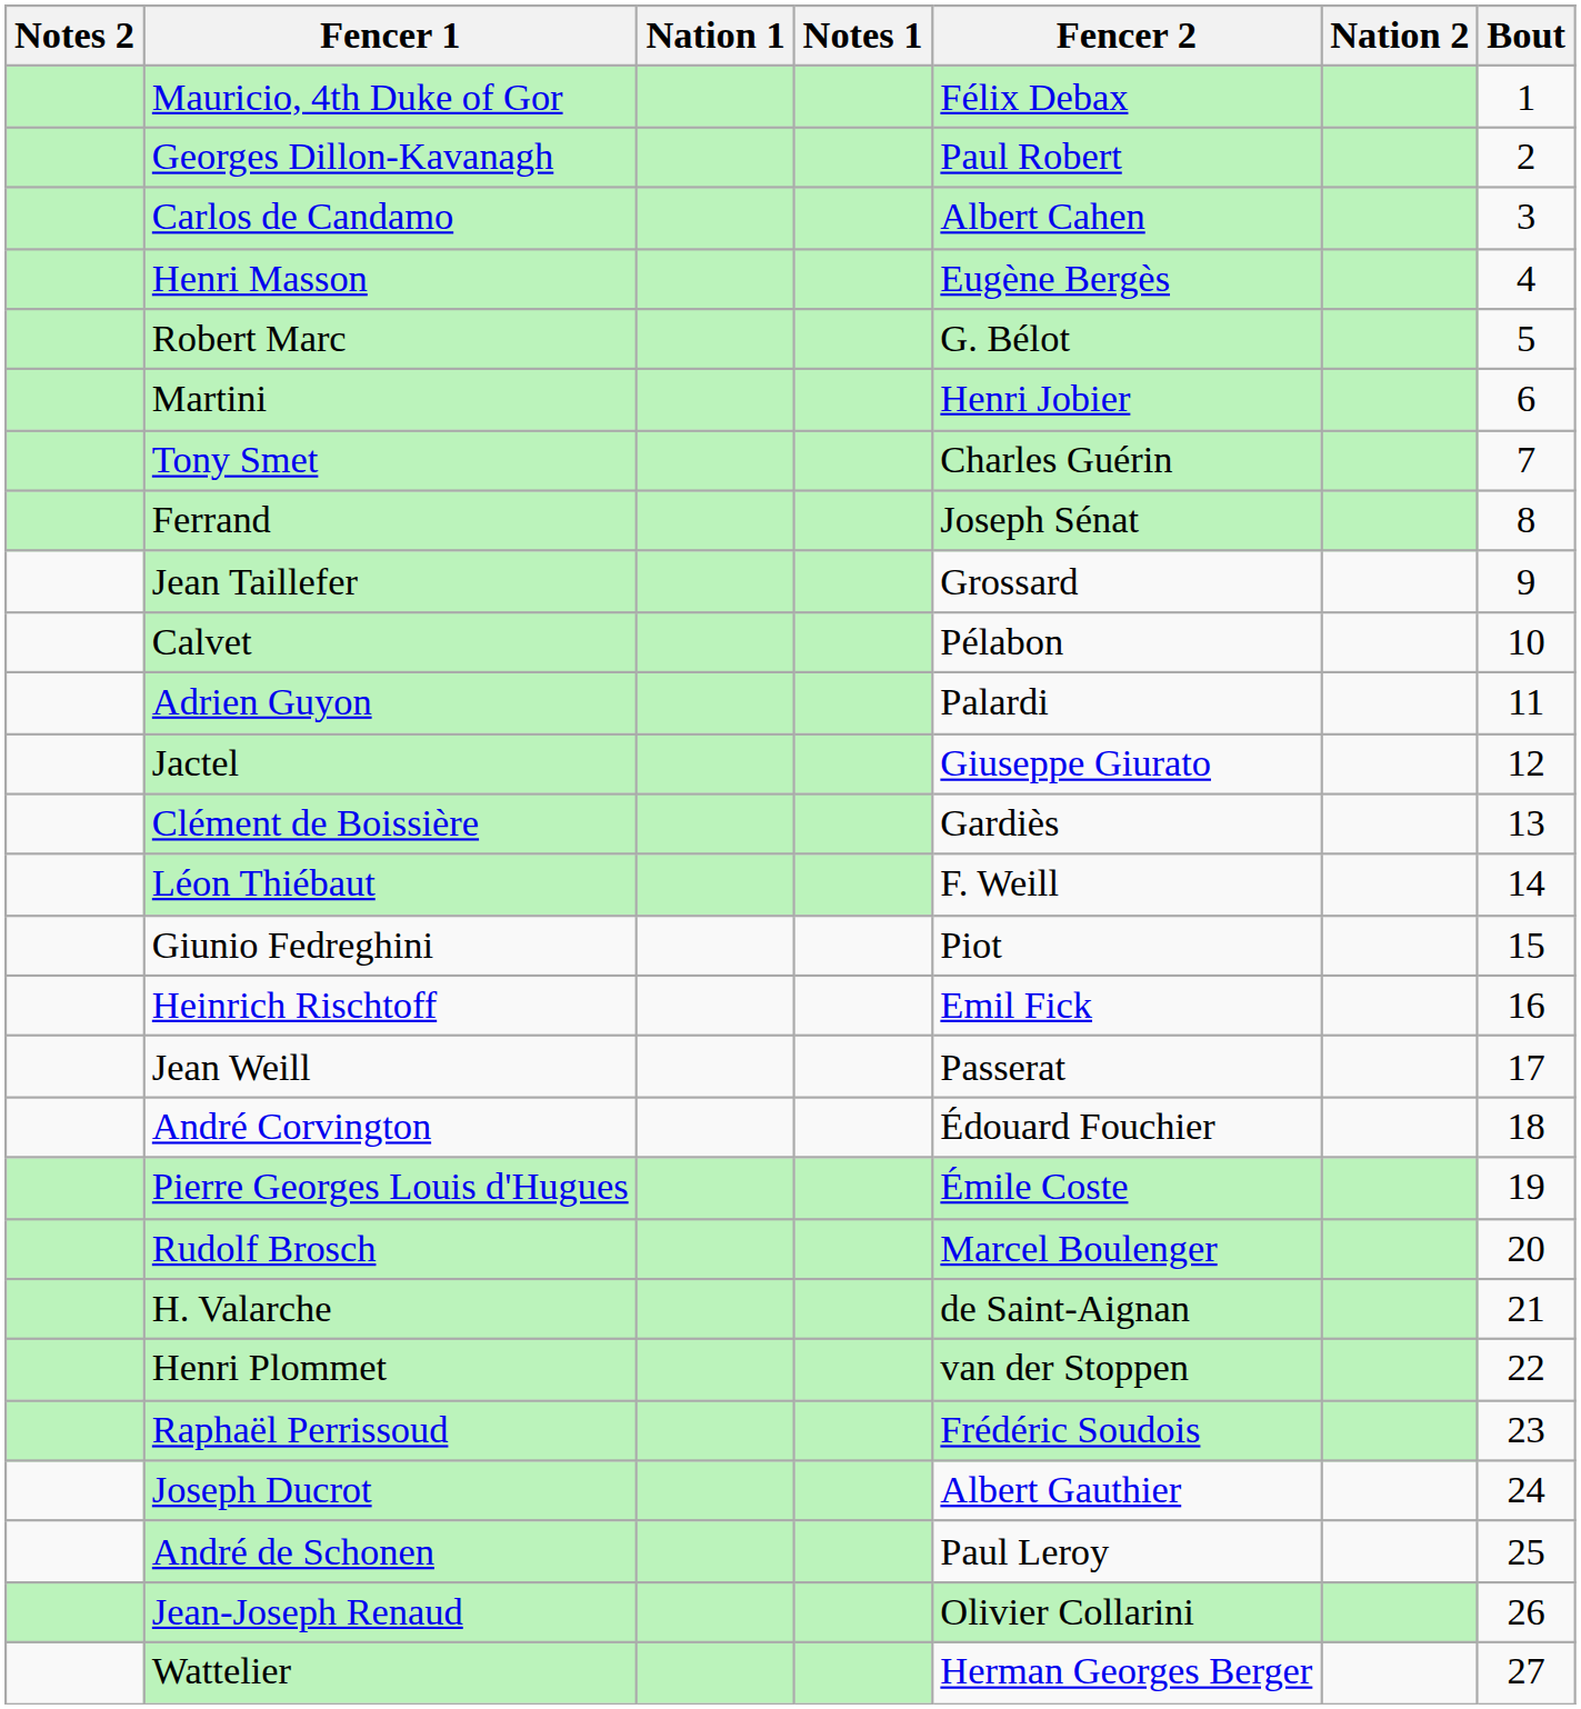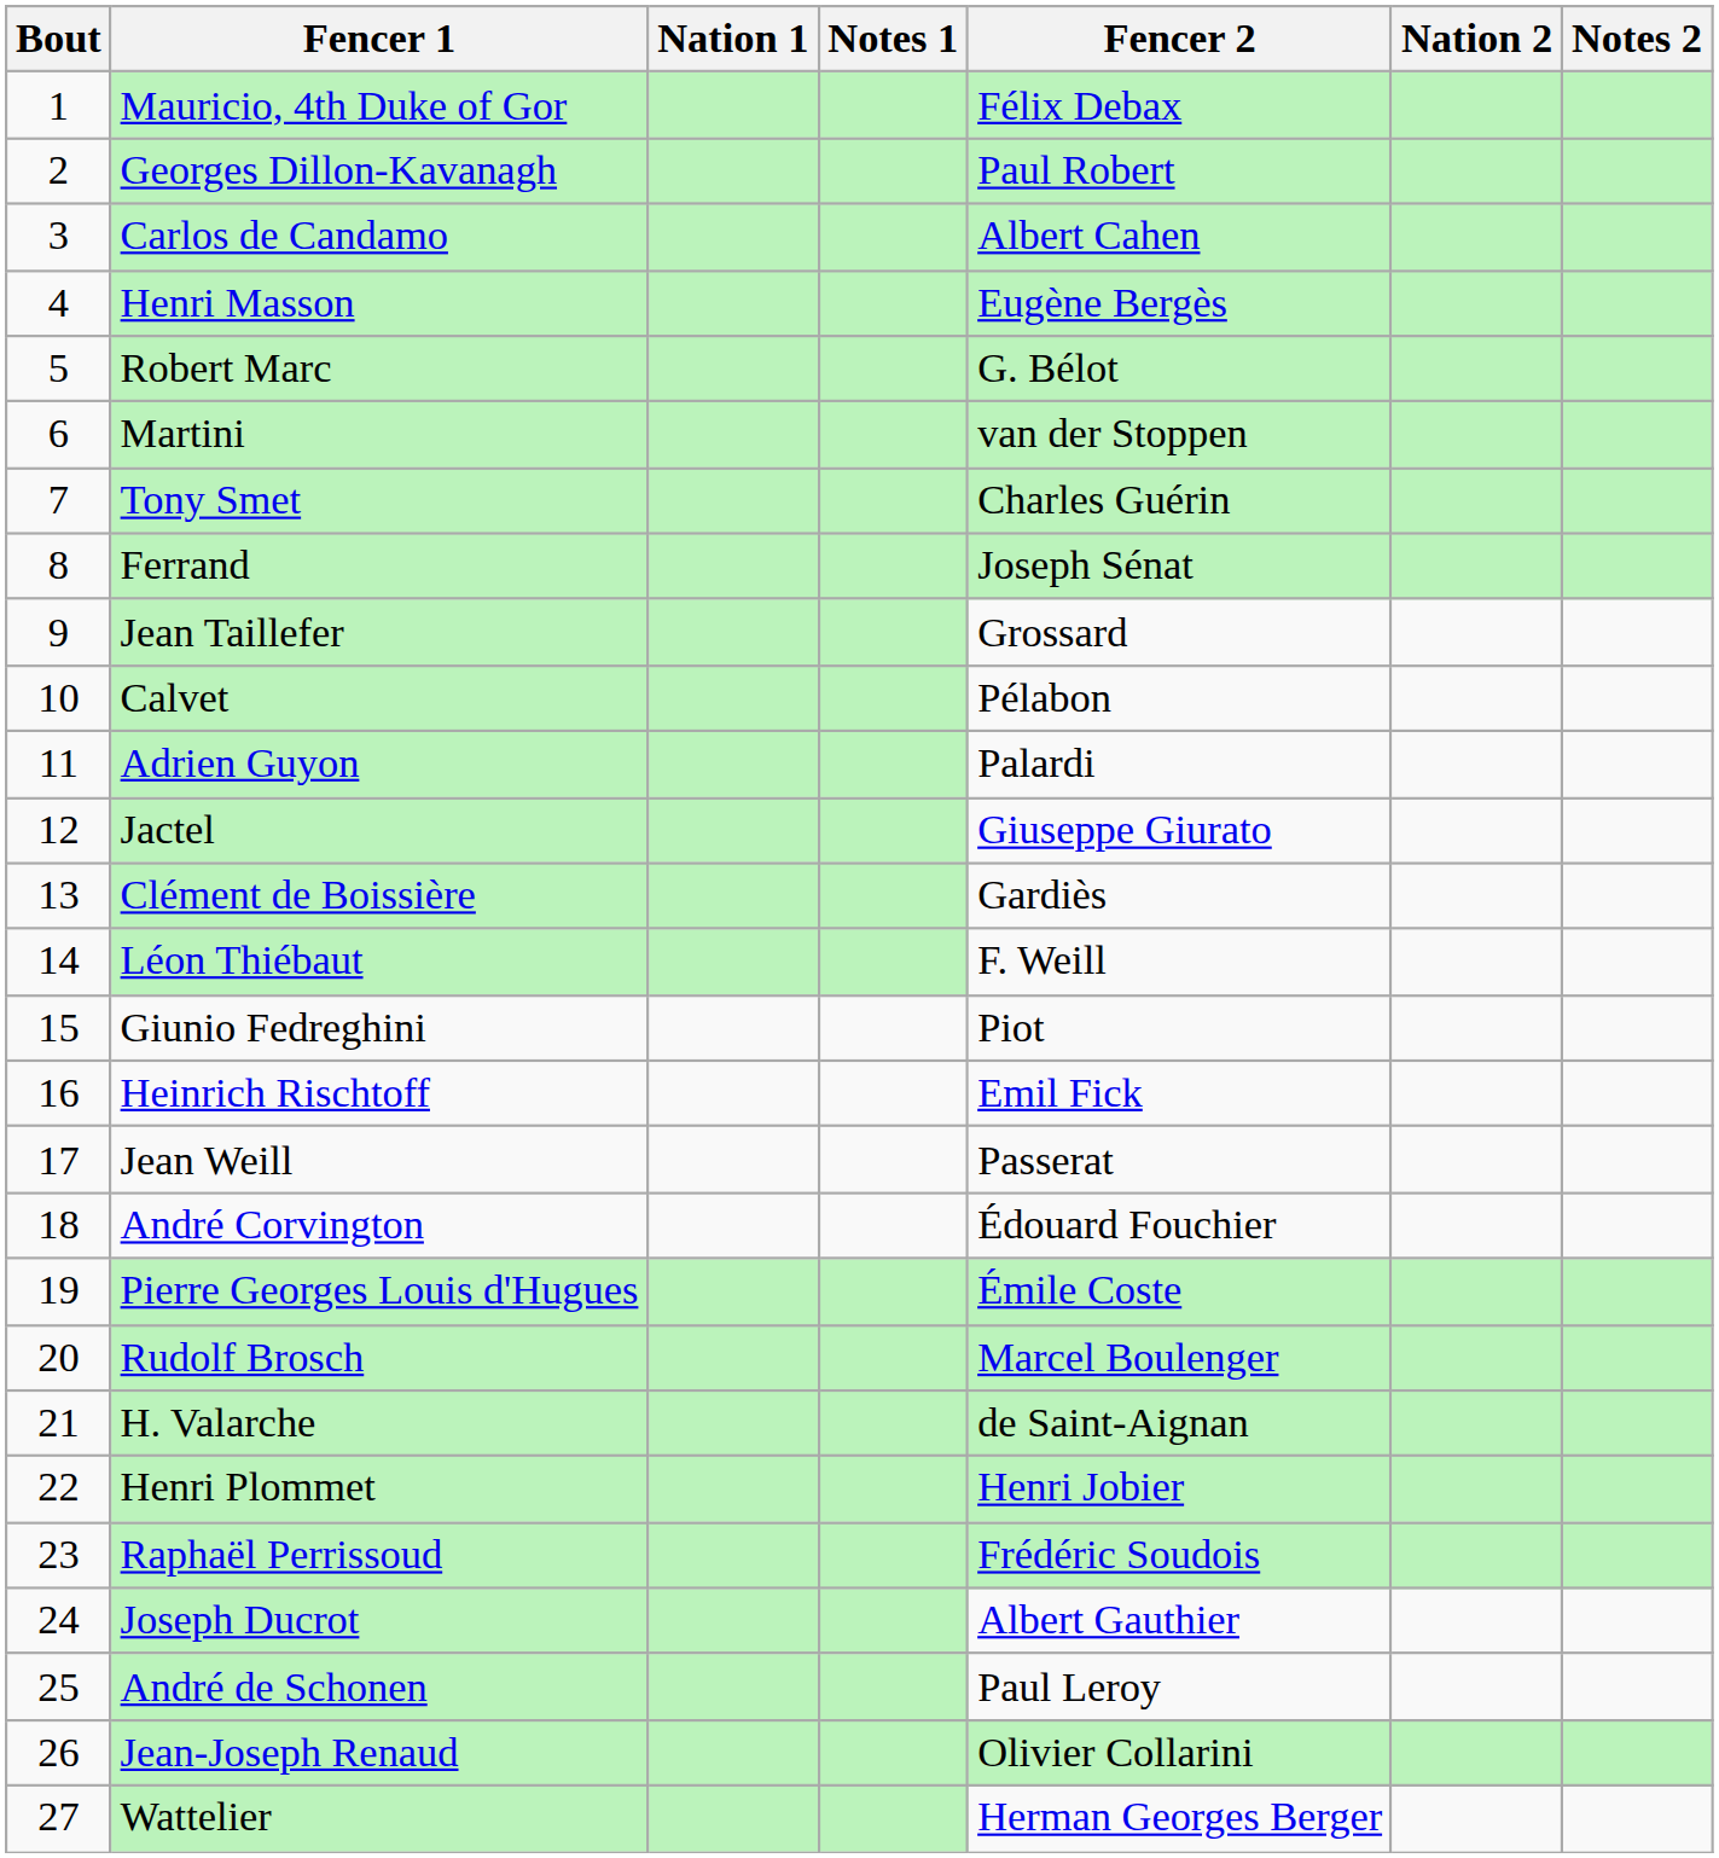 <table class="wikitable sortable">
 <tr>
-<th>Notes 2</th>
+<th>Bout</th>
 <th>Fencer 1</th>
 <th>Nation 1</th>
 <th>Notes 1</th>
 <th>Fencer 2</th>
 <th>Nation 2</th>
-<th>Bout</th>
+<th>Notes 2</th>
 </tr>
 <tr>
-<td align=center bgcolor=bbf3bb></td>
+<td align=center>1</td>
 <td bgcolor=bbf3bb><a href='#'>Mauricio, 4th Duke of Gor</a></td>
 <td bgcolor=bbf3bb></td>
 <td align=center bgcolor=bbf3bb></td>
 <td bgcolor=bbf3bb><a href='#'>Félix Debax</a></td>
 <td bgcolor=bbf3bb></td>
-<td align=center>1</td>
+<td align=center bgcolor=bbf3bb></td>
 </tr>
 <tr>
-<td align=center bgcolor=bbf3bb></td>
+<td align=center>2</td>
 <td bgcolor=bbf3bb><a href='#'>Georges Dillon-Kavanagh</a></td>
 <td bgcolor=bbf3bb></td>
 <td align=center bgcolor=bbf3bb></td>
 <td bgcolor=bbf3bb><a href='#'>Paul Robert</a></td>
 <td bgcolor=bbf3bb></td>
-<td align=center>2</td>
+<td align=center bgcolor=bbf3bb></td>
 </tr>
 <tr>
-<td align=center bgcolor=bbf3bb></td>
+<td align=center>3</td>
 <td bgcolor=bbf3bb><a href='#'>Carlos de Candamo</a></td>
 <td bgcolor=bbf3bb></td>
 <td align=center bgcolor=bbf3bb></td>
 <td bgcolor=bbf3bb><a href='#'>Albert Cahen</a></td>
 <td bgcolor=bbf3bb></td>
-<td align=center>3</td>
+<td align=center bgcolor=bbf3bb></td>
 </tr>
 <tr>
-<td align=center bgcolor=bbf3bb></td>
+<td align=center>4</td>
 <td bgcolor=bbf3bb><a href='#'>Henri Masson</a></td>
 <td bgcolor=bbf3bb></td>
 <td align=center bgcolor=bbf3bb></td>
 <td bgcolor=bbf3bb><a href='#'>Eugène Bergès</a></td>
 <td bgcolor=bbf3bb></td>
-<td align=center>4</td>
+<td align=center bgcolor=bbf3bb></td>
 </tr>
 <tr>
-<td align=center bgcolor=bbf3bb></td>
+<td align=center>5</td>
 <td bgcolor=bbf3bb>Robert Marc</td>
 <td bgcolor=bbf3bb></td>
 <td align=center bgcolor=bbf3bb></td>
 <td bgcolor=bbf3bb>G. Bélot</td>
 <td bgcolor=bbf3bb></td>
-<td align=center>5</td>
+<td align=center bgcolor=bbf3bb></td>
 </tr>
 <tr>
-<td align=center bgcolor=bbf3bb></td>
+<td align=center>6</td>
 <td bgcolor=bbf3bb>Martini</td>
 <td bgcolor=bbf3bb></td>
 <td align=center bgcolor=bbf3bb></td>
-<td bgcolor=bbf3bb><a href='#'>Henri Jobier</a></td>
+<td bgcolor=bbf3bb>van der Stoppen</td>
 <td bgcolor=bbf3bb></td>
-<td align=center>6</td>
+<td align=center bgcolor=bbf3bb></td>
 </tr>
 <tr>
-<td align=center bgcolor=bbf3bb></td>
+<td align=center>7</td>
 <td bgcolor=bbf3bb><a href='#'>Tony Smet</a></td>
 <td bgcolor=bbf3bb></td>
 <td align=center bgcolor=bbf3bb></td>
 <td bgcolor=bbf3bb>Charles Guérin</td>
 <td bgcolor=bbf3bb></td>
-<td align=center>7</td>
+<td align=center bgcolor=bbf3bb></td>
 </tr>
 <tr>
-<td align=center bgcolor=bbf3bb></td>
+<td align=center>8</td>
 <td bgcolor=bbf3bb>Ferrand</td>
 <td bgcolor=bbf3bb></td>
 <td align=center bgcolor=bbf3bb></td>
 <td bgcolor=bbf3bb>Joseph Sénat</td>
 <td bgcolor=bbf3bb></td>
-<td align=center>8</td>
+<td align=center bgcolor=bbf3bb></td>
 </tr>
 <tr>
-<td></td>
+<td align=center>9</td>
 <td bgcolor=bbf3bb>Jean Taillefer</td>
 <td bgcolor=bbf3bb></td>
 <td align=center bgcolor=bbf3bb></td>
 <td>Grossard</td>
 <td></td>
-<td align=center>9</td>
+<td></td>
 </tr>
 <tr>
-<td></td>
+<td align=center>10</td>
 <td bgcolor=bbf3bb>Calvet</td>
 <td bgcolor=bbf3bb></td>
 <td align=center bgcolor=bbf3bb></td>
 <td>Pélabon</td>
 <td></td>
-<td align=center>10</td>
+<td></td>
 </tr>
 <tr>
-<td></td>
+<td align=center>11</td>
 <td bgcolor=bbf3bb><a href='#'>Adrien Guyon</a></td>
 <td bgcolor=bbf3bb></td>
 <td align=center bgcolor=bbf3bb></td>
 <td>Palardi</td>
 <td></td>
-<td align=center>11</td>
+<td></td>
 </tr>
 <tr>
-<td></td>
+<td align=center>12</td>
 <td bgcolor=bbf3bb>Jactel</td>
 <td bgcolor=bbf3bb></td>
 <td align=center bgcolor=bbf3bb></td>
 <td><a href='#'>Giuseppe Giurato</a></td>
 <td></td>
-<td align=center>12</td>
+<td></td>
 </tr>
 <tr>
-<td></td>
+<td align=center>13</td>
 <td bgcolor=bbf3bb><a href='#'>Clément de Boissière</a></td>
 <td bgcolor=bbf3bb></td>
 <td align=center bgcolor=bbf3bb></td>
 <td>Gardiès</td>
 <td></td>
-<td align=center>13</td>
+<td></td>
 </tr>
 <tr>
-<td></td>
+<td align=center>14</td>
 <td bgcolor=bbf3bb><a href='#'>Léon Thiébaut</a></td>
 <td bgcolor=bbf3bb></td>
 <td align=center bgcolor=bbf3bb></td>
 <td>F. Weill</td>
 <td></td>
-<td align=center>14</td>
+<td></td>
 </tr>
 <tr>
-<td></td>
+<td align=center>15</td>
 <td>Giunio Fedreghini</td>
 <td></td>
 <td></td>
 <td>Piot</td>
 <td></td>
-<td align=center>15</td>
+<td></td>
 </tr>
 <tr>
-<td></td>
+<td align=center>16</td>
 <td><a href='#'>Heinrich Rischtoff</a></td>
 <td></td>
 <td></td>
 <td><a href='#'>Emil Fick</a></td>
 <td></td>
-<td align=center>16</td>
+<td></td>
 </tr>
 <tr>
-<td></td>
+<td align=center>17</td>
 <td>Jean Weill</td>
 <td></td>
 <td></td>
 <td>Passerat</td>
 <td></td>
-<td align=center>17</td>
+<td></td>
 </tr>
 <tr>
-<td></td>
+<td align=center>18</td>
 <td><a href='#'>André Corvington</a></td>
 <td></td>
 <td></td>
 <td>Édouard Fouchier</td>
 <td></td>
-<td align=center>18</td>
+<td></td>
 </tr>
 <tr>
-<td align=center bgcolor=bbf3bb></td>
+<td align=center>19</td>
 <td bgcolor=bbf3bb><a href='#'>Pierre Georges Louis d'Hugues</a></td>
 <td bgcolor=bbf3bb></td>
 <td align=center bgcolor=bbf3bb></td>
 <td bgcolor=bbf3bb><a href='#'>Émile Coste</a></td>
 <td bgcolor=bbf3bb></td>
-<td align=center>19</td>
+<td align=center bgcolor=bbf3bb></td>
 </tr>
 <tr>
-<td align=center bgcolor=bbf3bb></td>
+<td align=center>20</td>
 <td bgcolor=bbf3bb><a href='#'>Rudolf Brosch</a></td>
 <td bgcolor=bbf3bb></td>
 <td align=center bgcolor=bbf3bb></td>
 <td bgcolor=bbf3bb><a href='#'>Marcel Boulenger</a></td>
 <td bgcolor=bbf3bb></td>
-<td align=center>20</td>
+<td align=center bgcolor=bbf3bb></td>
 </tr>
 <tr>
-<td align=center bgcolor=bbf3bb></td>
+<td align=center>21</td>
 <td bgcolor=bbf3bb>H. Valarche</td>
 <td bgcolor=bbf3bb></td>
 <td align=center bgcolor=bbf3bb></td>
 <td bgcolor=bbf3bb>de Saint-Aignan</td>
 <td bgcolor=bbf3bb></td>
-<td align=center>21</td>
+<td align=center bgcolor=bbf3bb></td>
 </tr>
 <tr>
-<td align=center bgcolor=bbf3bb></td>
+<td align=center>22</td>
 <td bgcolor=bbf3bb>Henri Plommet</td>
 <td bgcolor=bbf3bb></td>
 <td align=center bgcolor=bbf3bb></td>
-<td bgcolor=bbf3bb>van der Stoppen</td>
+<td bgcolor=bbf3bb><a href='#'>Henri Jobier</a></td>
 <td bgcolor=bbf3bb></td>
-<td align=center>22</td>
+<td align=center bgcolor=bbf3bb></td>
 </tr>
 <tr>
-<td align=center bgcolor=bbf3bb></td>
+<td align=center>23</td>
 <td bgcolor=bbf3bb><a href='#'>Raphaël Perrissoud</a></td>
 <td bgcolor=bbf3bb></td>
 <td align=center bgcolor=bbf3bb></td>
 <td bgcolor=bbf3bb><a href='#'>Frédéric Soudois</a></td>
 <td bgcolor=bbf3bb></td>
-<td align=center>23</td>
+<td align=center bgcolor=bbf3bb></td>
 </tr>
 <tr>
-<td></td>
+<td align=center>24</td>
 <td bgcolor=bbf3bb><a href='#'>Joseph Ducrot</a></td>
 <td bgcolor=bbf3bb></td>
 <td align=center bgcolor=bbf3bb></td>
 <td><a href='#'>Albert Gauthier</a></td>
 <td></td>
-<td align=center>24</td>
+<td></td>
 </tr>
 <tr>
-<td></td>
+<td align=center>25</td>
 <td bgcolor=bbf3bb><a href='#'>André de Schonen</a></td>
 <td bgcolor=bbf3bb></td>
 <td align=center bgcolor=bbf3bb></td>
 <td>Paul Leroy</td>
 <td></td>
-<td align=center>25</td>
+<td></td>
 </tr>
 <tr>
-<td align=center bgcolor=bbf3bb></td>
+<td align=center>26</td>
 <td bgcolor=bbf3bb><a href='#'>Jean-Joseph Renaud</a></td>
 <td bgcolor=bbf3bb></td>
 <td align=center bgcolor=bbf3bb></td>
 <td bgcolor=bbf3bb>Olivier Collarini</td>
 <td bgcolor=bbf3bb></td>
-<td align=center>26</td>
+<td align=center bgcolor=bbf3bb></td>
 </tr>
 <tr>
-<td></td>
+<td align=center>27</td>
 <td bgcolor=bbf3bb>Wattelier</td>
 <td bgcolor=bbf3bb></td>
 <td align=center bgcolor=bbf3bb></td>
 <td><a href='#'>Herman Georges Berger</a></td>
 <td></td>
-<td align=center>27</td>
+<td></td>
 </tr>
 </table>
